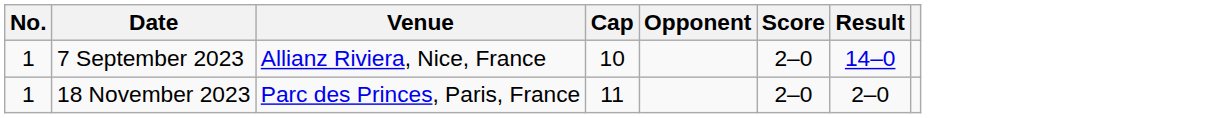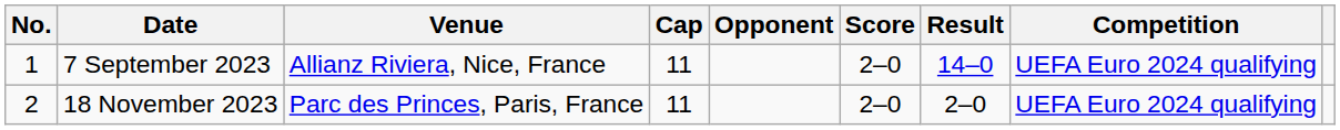 <table class="wikitable sortable">
 <tr>
 <th scope="col">No.</th>
 <th scope="col">Date</th>
 <th scope="col">Venue</th>
 <th scope="col">Cap</th>
 <th scope="col">Opponent</th>
 <th scope="col">Score</th>
 <th scope="col">Result</th>
+<th scope="col">Competition</th>
 <th scope="col" class="unsortable"></th>
 </tr>
 <tr>
 <td style="text-align:center;">1</td>
 <td>7 September 2023</td>
 <td><a href='#'>Allianz Riviera</a>, Nice, France</td>
-<td style="text-align:center;">10</td>
+<td style="text-align:center;">11</td>
 <td></td>
 <td style="text-align:center;">2–0</td>
 <td style="text-align:center;"><a href='#'>14–0</a></td>
+<td><a href='#'>UEFA Euro 2024 qualifying</a></td>
 <td style="text-align:center;"></td>
 </tr>
 <tr>
-<td style="text-align:center;">1</td>
+<td style="text-align:center;">2</td>
 <td>18 November 2023</td>
 <td><a href='#'>Parc des Princes</a>, Paris, France</td>
 <td style="text-align:center;">11</td>
 <td></td>
 <td style="text-align:center;">2–0</td>
 <td style="text-align:center;">2–0</td>
+<td><a href='#'>UEFA Euro 2024 qualifying</a></td>
 <td style="text-align:center;"></td>
 </tr>
 </table>
